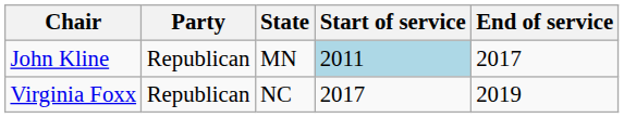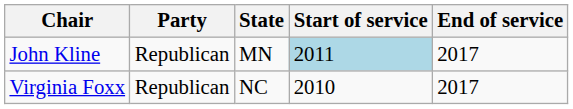 <table class=wikitable>
 <tr>
 <th>Chair</th>
 <th>Party</th>
 <th>State</th>
 <th>Start of service</th>
 <th>End of service</th>
 </tr>
 <tr>
 <td><a href='#'>John Kline</a></td>
 <td>Republican</td>
 <td>MN</td>
 <td style="background: lightblue;">2011</td>
 <td>2017</td>
 </tr>
 <tr>
 <td><a href='#'>Virginia Foxx</a></td>
 <td>Republican</td>
 <td>NC</td>
+<td>2010</td>
 <td>2017</td>
-<td>2019</td>
 </tr>
 </table>
